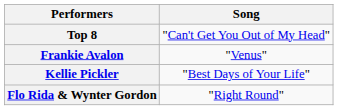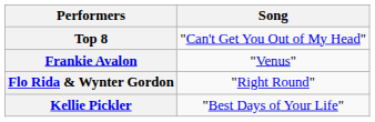 <table class="wikitable" style="text-align:center;">
 <tr>
 <th scope="col">Performers</th>
 <th scope="col">Song</th>
 </tr>
 <tr>
 <th scope="row">Top 8</th>
 <td>"<a href='#'>Can't Get You Out of My Head</a>"</td>
 </tr>
 <tr>
 <th scope="row"><a href='#'>Frankie Avalon</a></th>
 <td>"<a href='#'>Venus</a>"</td>
 </tr>
 <tr>
+<th scope="row"><a href='#'>Flo Rida</a> & Wynter Gordon</th>
+<td>"<a href='#'>Right Round</a>"</td>
+</tr>
+<tr>
 <th scope="row"><a href='#'>Kellie Pickler</a></th>
 <td>"<a href='#'>Best Days of Your Life</a>"</td>
 </tr>
-<tr>
-<th scope="row"><a href='#'>Flo Rida</a> & Wynter Gordon</th>
-<td>"<a href='#'>Right Round</a>"</td>
-</tr>
 </table>
